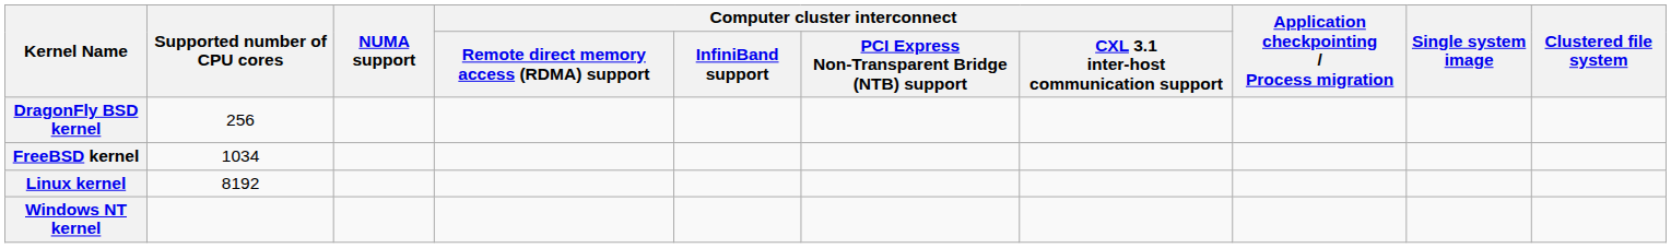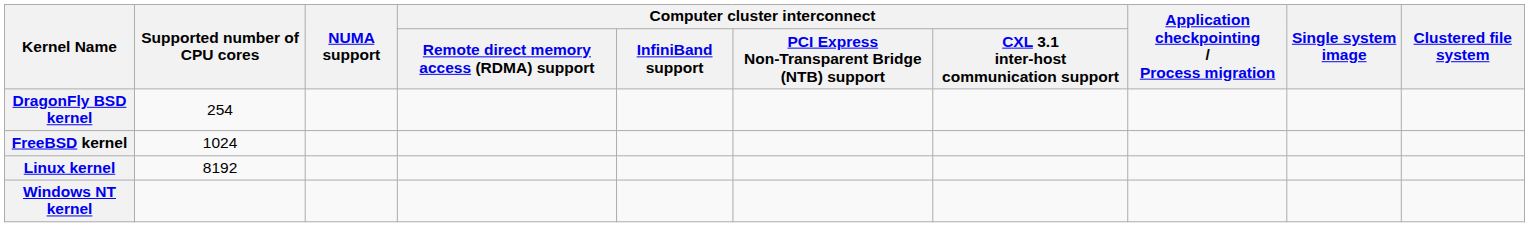 <table class="sortable sort-under wikitable" style="text-align: center; width: auto">
 <tr>
 <th rowspan=2>Kernel Name</th>
 <th rowspan=2>Supported number of CPU cores</th>
 <th rowspan=2><a href='#'>NUMA</a> support</th>
 <th colspan=4>Computer cluster interconnect</th>
 <th rowspan=2><a href='#'>Application checkpointing</a><br>/<br><a href='#'>Process migration</a></th>
 <th rowspan=2><a href='#'>Single system image</a></th>
 <th rowspan=2><a href='#'>Clustered file system</a></th>
 </tr>
 <tr>
 <th><a href='#'>Remote direct memory access</a> (RDMA) support</th>
 <th><a href='#'>InfiniBand</a> support</th>
 <th><a href='#'>PCI Express</a><br>Non-Transparent Bridge (NTB) support</th>
 <th><a href='#'>CXL</a> 3.1<br>inter-host communication support</th>
 </tr>
 <tr>
 <th><a href='#'>DragonFly BSD kernel</a></th>
-<td>256</td>
+<td>254</td>
 <td></td>
 <td></td>
 <td></td>
 <td></td>
 <td></td>
 <td></td>
 <td></td>
 <td></td>
 </tr>
 <tr>
 <th><a href='#'>FreeBSD</a> kernel</th>
-<td>1034</td>
+<td>1024</td>
 <td></td>
 <td></td>
 <td></td>
 <td></td>
 <td></td>
 <td></td>
 <td></td>
 <td></td>
 </tr>
 <tr>
 <th><a href='#'>Linux kernel</a></th>
 <td>8192</td>
 <td></td>
 <td></td>
 <td></td>
 <td></td>
 <td></td>
 <td></td>
 <td></td>
 <td></td>
 </tr>
 <tr>
 <th><a href='#'>Windows NT kernel</a></th>
 <td></td>
 <td></td>
 <td></td>
 <td></td>
 <td></td>
 <td></td>
 <td></td>
 <td></td>
 <td></td>
 </tr>
 </table>
